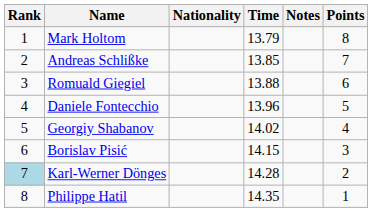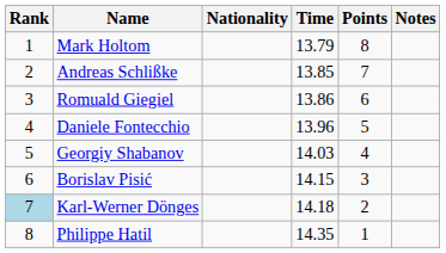 <table class="wikitable sortable" style="text-align:center">
 <tr>
 <th>Rank</th>
 <th>Name</th>
 <th>Nationality</th>
 <th>Time</th>
+<th>Points</th>
 <th>Notes</th>
-<th>Points</th>
 </tr>
 <tr>
 <td>1</td>
 <td align=left><a href='#'>Mark Holtom</a></td>
 <td align=left></td>
 <td>13.79</td>
+<td>8</td>
 <td></td>
-<td>8</td>
 </tr>
 <tr>
 <td>2</td>
 <td align=left><a href='#'>Andreas Schlißke</a></td>
 <td align=left></td>
 <td>13.85</td>
+<td>7</td>
 <td></td>
-<td>7</td>
 </tr>
 <tr>
 <td>3</td>
 <td align=left><a href='#'>Romuald Giegiel</a></td>
 <td align=left></td>
-<td>13.88</td>
+<td>13.86</td>
+<td>6</td>
 <td></td>
-<td>6</td>
 </tr>
 <tr>
 <td>4</td>
 <td align=left><a href='#'>Daniele Fontecchio</a></td>
 <td align=left></td>
 <td>13.96</td>
+<td>5</td>
 <td></td>
-<td>5</td>
 </tr>
 <tr>
 <td>5</td>
 <td align=left><a href='#'>Georgiy Shabanov</a></td>
 <td align=left></td>
-<td>14.02</td>
+<td>14.03</td>
+<td>4</td>
 <td></td>
-<td>4</td>
 </tr>
 <tr>
 <td>6</td>
 <td align=left><a href='#'>Borislav Pisić</a></td>
 <td align=left></td>
 <td>14.15</td>
+<td>3</td>
 <td></td>
-<td>3</td>
 </tr>
 <tr>
 <td style="background: lightblue;">7</td>
 <td align=left><a href='#'>Karl-Werner Dönges</a></td>
 <td align=left></td>
-<td>14.28</td>
+<td>14.18</td>
+<td>2</td>
 <td></td>
-<td>2</td>
 </tr>
 <tr>
 <td>8</td>
 <td align=left><a href='#'>Philippe Hatil</a></td>
 <td align=left></td>
 <td>14.35</td>
+<td>1</td>
 <td></td>
-<td>1</td>
 </tr>
 </table>
